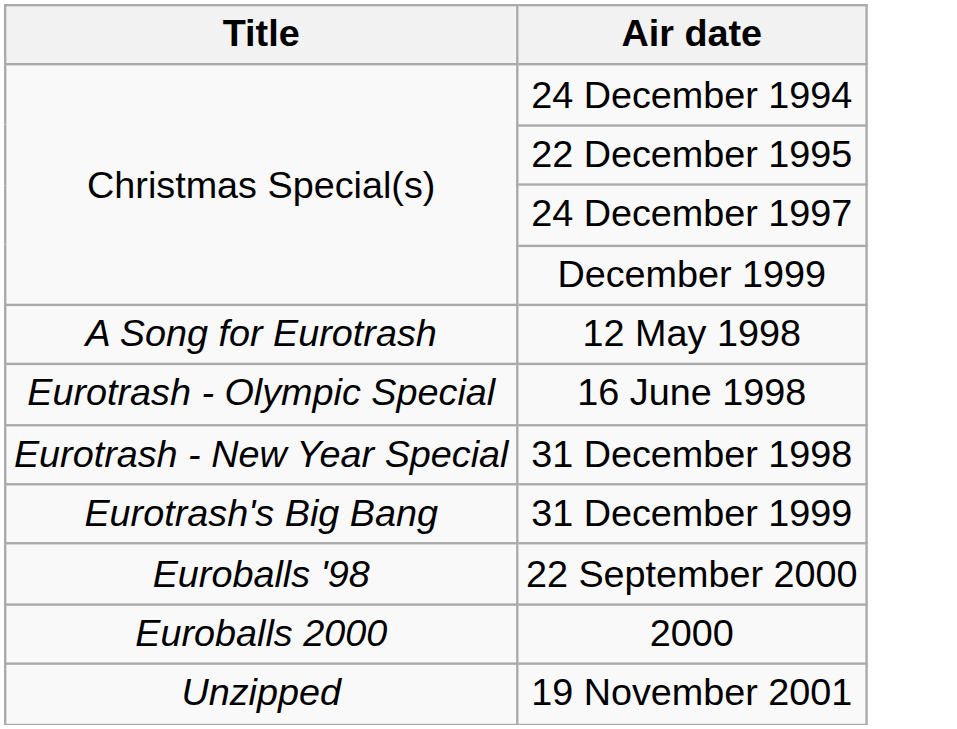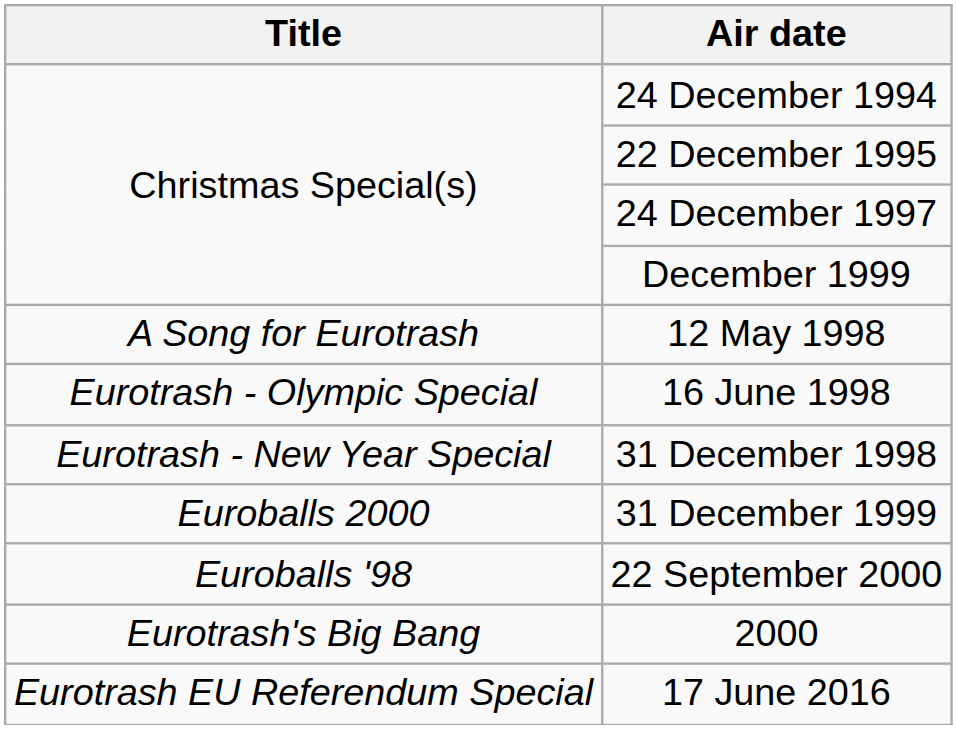 <table class="wikitable" style="text-align:center;">
 <tr>
 <th>Title</th>
 <th>Air date</th>
 </tr>
 <tr>
 <td rowspan=4>Christmas Special(s)</td>
 <td>24 December 1994</td>
 </tr>
 <tr>
 <td>22 December 1995</td>
 </tr>
 <tr>
 <td>24 December 1997</td>
 </tr>
 <tr>
 <td>December 1999</td>
 </tr>
 <tr>
 <td><em>A Song for Eurotrash</em></td>
 <td>12 May 1998</td>
 </tr>
 <tr>
 <td><em>Eurotrash - Olympic Special</em></td>
 <td>16 June 1998</td>
 </tr>
 <tr>
 <td><em>Eurotrash - New Year Special</em></td>
 <td>31 December 1998</td>
 </tr>
 <tr>
-<td><em>Eurotrash's Big Bang</em></td>
+<td><em>Euroballs 2000</em></td>
 <td>31 December 1999</td>
 </tr>
 <tr>
 <td><em>Euroballs '98</em></td>
 <td>22 September 2000</td>
 </tr>
 <tr>
-<td><em>Euroballs 2000</em></td>
+<td><em>Eurotrash's Big Bang</em></td>
 <td>2000</td>
 </tr>
 <tr>
-<td><em>Unzipped</em></td>
-<td>19 November 2001</td>
+<td><em>Eurotrash EU Referendum Special</em></td>
+<td>17 June 2016</td>
 </tr>
 </table>
